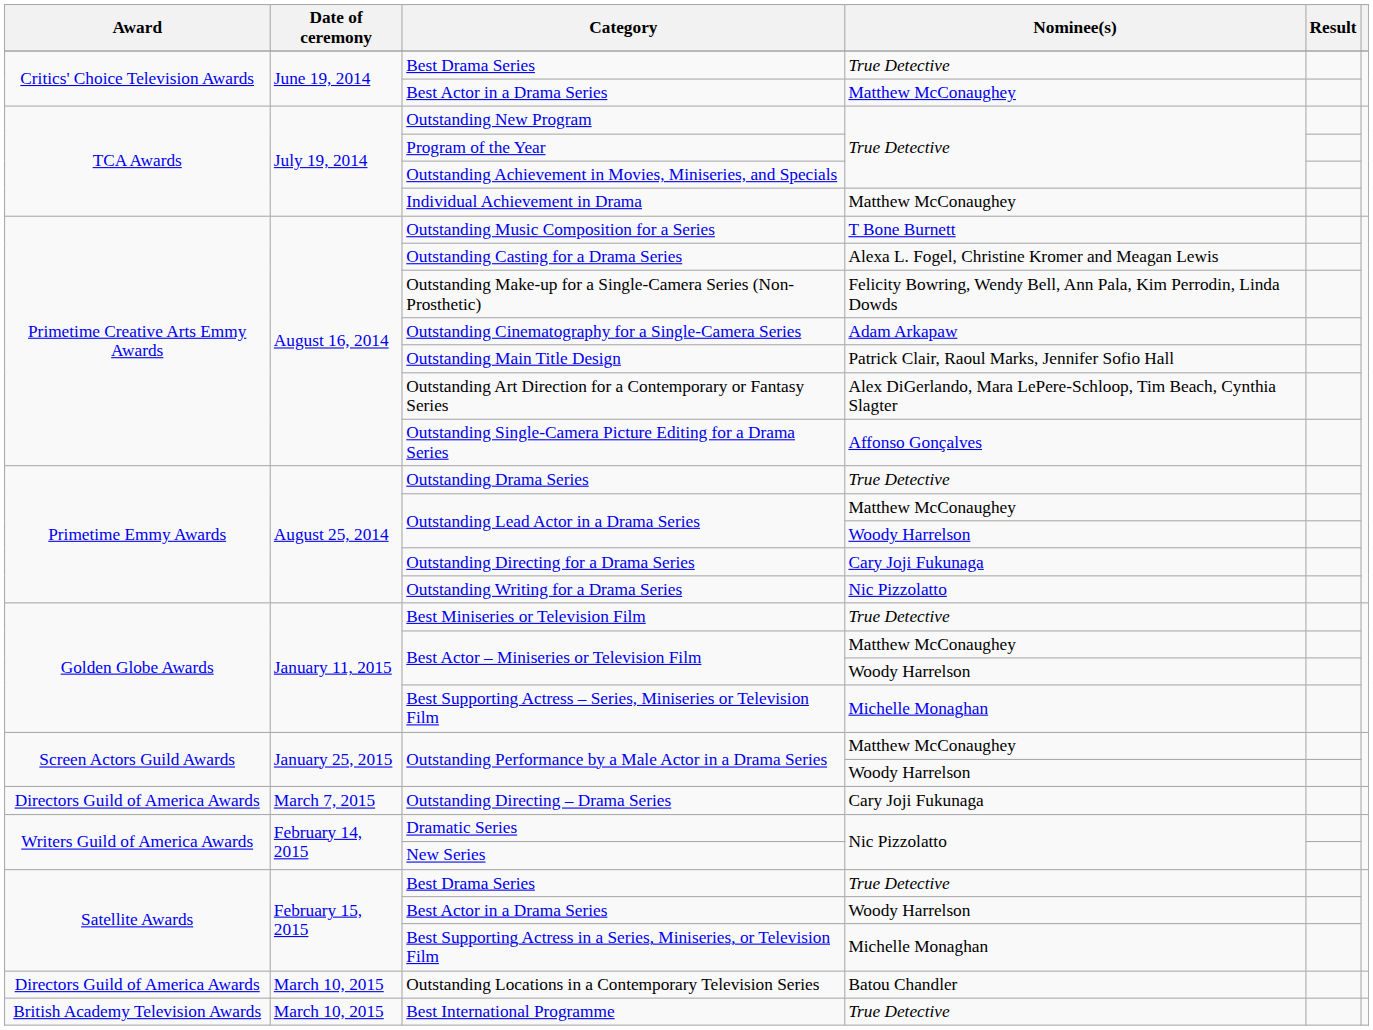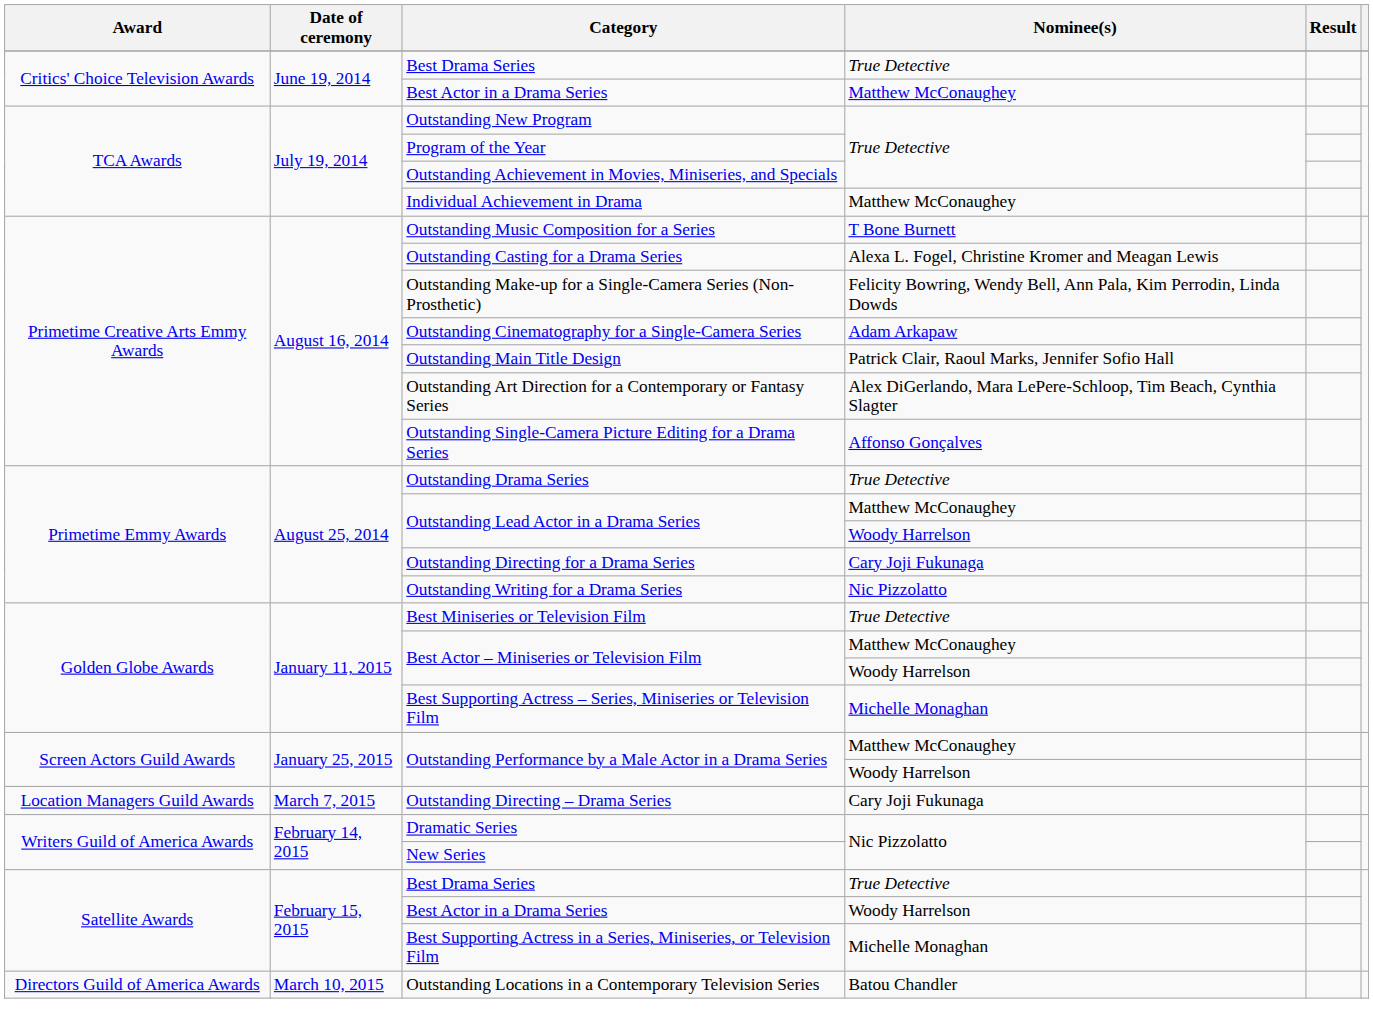 <table class="wikitable plainrowheaders sortable" style="width:100%">
 <tr>
 <th>Award</th>
 <th>Date of ceremony</th>
 <th>Category</th>
 <th>Nominee(s)</th>
 <th>Result</th>
 <th class="unsortable"></th>
 </tr>
 <tr>
 </tr>
 <tr>
 <td rowspan="2" align="center"><a href='#'>Critics' Choice Television Awards</a></td>
 <td rowspan="2"><a href='#'>June 19, 2014</a></td>
 <td><a href='#'>Best Drama Series</a></td>
 <td><em>True Detective</em></td>
 <td></td>
 <td style="text-align:center;" rowspan="2"></td>
 </tr>
 <tr>
 <td><a href='#'>Best Actor in a Drama Series</a></td>
 <td><a href='#'>Matthew McConaughey</a></td>
 <td></td>
 </tr>
 <tr>
 <td rowspan="4" align="center"><a href='#'>TCA Awards</a></td>
 <td rowspan="4"><a href='#'>July 19, 2014</a></td>
 <td><a href='#'>Outstanding New Program</a></td>
 <td rowspan="3"><em>True Detective</em></td>
 <td></td>
 <td style="text-align:center;" rowspan="4"></td>
 </tr>
 <tr>
 <td><a href='#'>Program of the Year</a></td>
 <td></td>
 </tr>
 <tr>
 <td><a href='#'>Outstanding Achievement in Movies, Miniseries, and Specials</a></td>
 <td></td>
 </tr>
 <tr>
 <td><a href='#'>Individual Achievement in Drama</a></td>
 <td>Matthew McConaughey</td>
 <td></td>
 </tr>
 <tr>
 <td rowspan="7" align="center"><a href='#'>Primetime Creative Arts Emmy Awards</a></td>
 <td rowspan="7"><a href='#'>August 16, 2014</a></td>
 <td><a href='#'>Outstanding Music Composition for a Series</a></td>
 <td><a href='#'>T Bone Burnett</a></td>
 <td></td>
 <td style="text-align:center;" rowspan="12"></td>
 </tr>
 <tr>
 <td><a href='#'>Outstanding Casting for a Drama Series</a></td>
 <td>Alexa L. Fogel, Christine Kromer and Meagan Lewis</td>
 <td></td>
 </tr>
 <tr>
 <td>Outstanding Make-up for a Single-Camera Series (Non-Prosthetic)</td>
 <td>Felicity Bowring, Wendy Bell, Ann Pala, Kim Perrodin, Linda Dowds</td>
 <td></td>
 </tr>
 <tr>
 <td><a href='#'>Outstanding Cinematography for a Single-Camera Series</a></td>
 <td><a href='#'>Adam Arkapaw</a></td>
 <td></td>
 </tr>
 <tr>
 <td><a href='#'>Outstanding Main Title Design</a></td>
 <td>Patrick Clair, Raoul Marks, Jennifer Sofio Hall</td>
 <td></td>
 </tr>
 <tr>
 <td>Outstanding Art Direction for a Contemporary or Fantasy Series</td>
 <td>Alex DiGerlando, Mara LePere-Schloop, Tim Beach, Cynthia Slagter</td>
 <td></td>
 </tr>
 <tr>
 <td><a href='#'>Outstanding Single-Camera Picture Editing for a Drama Series</a></td>
 <td><a href='#'>Affonso Gonçalves</a></td>
 <td></td>
 </tr>
 <tr>
 <td rowspan="5" align="center"><a href='#'>Primetime Emmy Awards</a></td>
 <td rowspan="5"><a href='#'>August 25, 2014</a></td>
 <td><a href='#'>Outstanding Drama Series</a></td>
 <td><em>True Detective</em></td>
 <td></td>
 </tr>
 <tr>
 <td rowspan=2><a href='#'>Outstanding Lead Actor in a Drama Series</a></td>
 <td>Matthew McConaughey</td>
 <td></td>
 </tr>
 <tr>
 <td><a href='#'>Woody Harrelson</a></td>
 <td></td>
 </tr>
 <tr>
 <td><a href='#'>Outstanding Directing for a Drama Series</a></td>
 <td><a href='#'>Cary Joji Fukunaga</a></td>
 <td></td>
 </tr>
 <tr>
 <td><a href='#'>Outstanding Writing for a Drama Series</a></td>
 <td><a href='#'>Nic Pizzolatto</a></td>
 <td></td>
 </tr>
 <tr>
 <td rowspan="4" align="center"><a href='#'>Golden Globe Awards</a></td>
 <td rowspan="4"><a href='#'>January 11, 2015</a></td>
 <td><a href='#'>Best Miniseries or Television Film</a></td>
 <td><em>True Detective</em></td>
 <td></td>
 <td style="text-align:center;" rowspan="4"></td>
 </tr>
 <tr>
 <td rowspan=2><a href='#'>Best Actor – Miniseries or Television Film</a></td>
 <td>Matthew McConaughey</td>
 <td></td>
 </tr>
 <tr>
 <td>Woody Harrelson</td>
 <td></td>
 </tr>
 <tr>
 <td><a href='#'>Best Supporting Actress – Series, Miniseries or Television Film</a></td>
 <td><a href='#'>Michelle Monaghan</a></td>
 <td></td>
 </tr>
 <tr>
 <td rowspan="2" align="center"><a href='#'>Screen Actors Guild Awards</a></td>
 <td rowspan="2"><a href='#'>January 25, 2015</a></td>
 <td rowspan=2><a href='#'>Outstanding Performance by a Male Actor in a Drama Series</a></td>
 <td>Matthew McConaughey</td>
 <td></td>
 <td style="text-align:center;" rowspan="2"></td>
 </tr>
 <tr>
 <td>Woody Harrelson</td>
 <td></td>
 </tr>
 <tr>
-<td align="center"><a href='#'>Directors Guild of America Awards</a></td>
+<td align="center"><a href='#'>Location Managers Guild Awards</a></td>
 <td><a href='#'>March 7, 2015</a></td>
 <td><a href='#'>Outstanding Directing – Drama Series</a></td>
 <td>Cary Joji Fukunaga</td>
 <td></td>
 <td style="text-align:center;"></td>
 </tr>
 <tr>
 <td rowspan="2" align="center"><a href='#'>Writers Guild of America Awards</a></td>
 <td rowspan="2"><a href='#'>February 14, 2015</a></td>
 <td><a href='#'>Dramatic Series</a></td>
 <td rowspan=2>Nic Pizzolatto</td>
 <td></td>
 <td style="text-align:center;" rowspan="2"></td>
 </tr>
 <tr>
 <td><a href='#'>New Series</a></td>
 <td></td>
 </tr>
 <tr>
 <td rowspan="3" align="center"><a href='#'>Satellite Awards</a></td>
 <td rowspan="3"><a href='#'>February 15, 2015</a></td>
 <td><a href='#'>Best Drama Series</a></td>
 <td><em>True Detective</em></td>
 <td></td>
 <td style="text-align:center;" rowspan="3"></td>
 </tr>
 <tr>
 <td><a href='#'>Best Actor in a Drama Series</a></td>
 <td>Woody Harrelson</td>
 <td></td>
 </tr>
 <tr>
 <td><a href='#'>Best Supporting Actress in a Series, Miniseries, or Television Film</a></td>
 <td>Michelle Monaghan</td>
 <td></td>
 </tr>
 <tr>
 <td align="center"><a href='#'>Directors Guild of America Awards</a></td>
 <td><a href='#'>March 10, 2015</a></td>
 <td>Outstanding Locations in a Contemporary Television Series</td>
 <td>Batou Chandler</td>
 <td></td>
 <td style="text-align:center;"></td>
 </tr>
-<tr>
-<td align="center"><a href='#'>British Academy Television Awards</a></td>
-<td><a href='#'>March 10, 2015</a></td>
-<td><a href='#'>Best International Programme</a></td>
-<td><em>True Detective</em></td>
-<td></td>
-<td style="text-align:center;"></td>
-</tr>
 </table>
